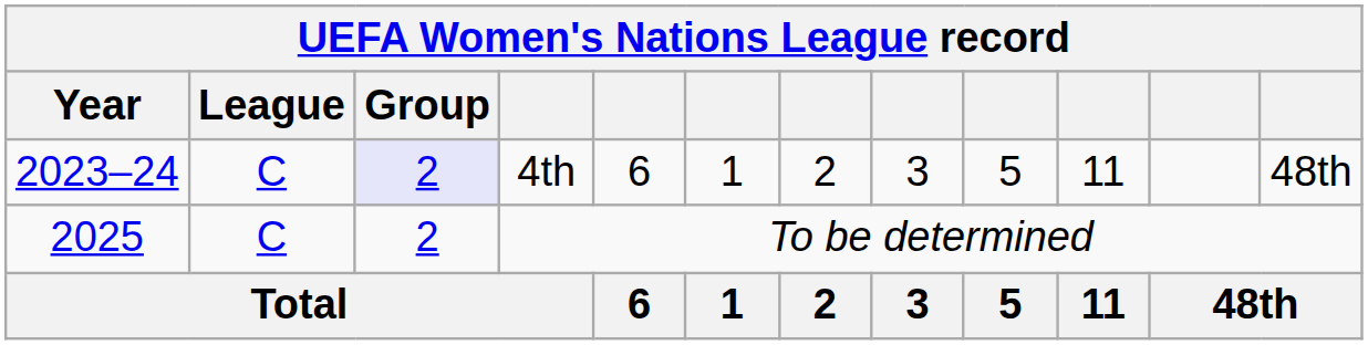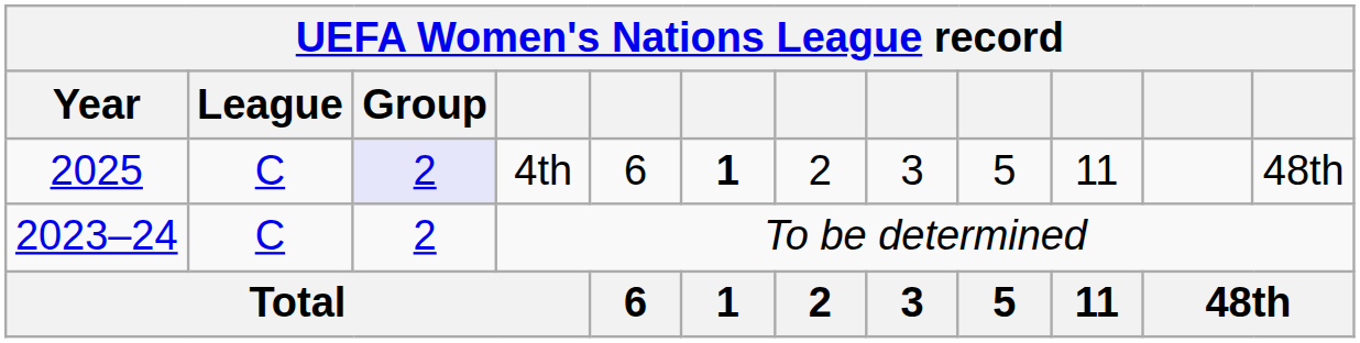 <table class="wikitable" style="text-align: center;">
 <tr>
 <th colspan=13><a href='#'>UEFA Women's Nations League</a> record</th>
 </tr>
 <tr>
 <th>Year</th>
 <th>League</th>
 <th>Group</th>
 <th width=28></th>
 <th width=28></th>
 <th width=28></th>
 <th width=28></th>
 <th width=28></th>
 <th width=28></th>
 <th width=28></th>
 <th width=35></th>
 <th width=28></th>
 </tr>
 <tr>
-<td><a href='#'>2023–24</a></td>
+<td><a href='#'>2025</a></td>
 <td><a href='#'>C</a></td>
 <td style="background: lavender;"><a href='#'>2</a></td>
 <td>4th</td>
 <td>6</td>
-<td>1</td>
+<td><strong>1</strong></td>
 <td>2</td>
 <td>3</td>
 <td>5</td>
 <td>11</td>
 <td></td>
 <td>48th</td>
 </tr>
 <tr>
-<td><a href='#'>2025</a></td>
+<td><a href='#'>2023–24</a></td>
 <td><a href='#'>C</a></td>
 <td><a href='#'>2</a></td>
 <td colspan=9><em>To be determined</em></td>
 </tr>
 <tr>
 <th colspan=4>Total</th>
 <th>6</th>
 <th>1</th>
 <th>2</th>
 <th>3</th>
 <th>5</th>
 <th>11</th>
 <th colspan=2>48th</th>
 </tr>
 </table>
